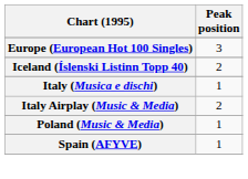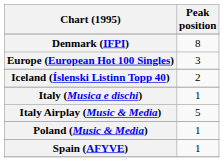 <table class="wikitable sortable plainrowheaders" style="text-align:center">
 <tr>
 <th scope="col">Chart (1995)</th>
 <th scope="col">Peak<br>position</th>
 </tr>
 <tr>
 </tr>
 <tr>
 </tr>
 <tr>
 </tr>
 <tr>
 </tr>
 <tr>
 </tr>
 <tr>
+</tr>
+<tr>
+<th scope="row">Denmark (<a href='#'>IFPI</a>)</th>
+<td>8</td>
 </tr>
 <tr>
 <th scope="row">Europe (<a href='#'>European Hot 100 Singles</a>)</th>
 <td>3</td>
 </tr>
 <tr>
 </tr>
 <tr>
 </tr>
 <tr>
 <th scope="row">Iceland (<a href='#'>Íslenski Listinn Topp 40</a>)</th>
 <td>2</td>
 </tr>
 <tr>
 </tr>
 <tr>
 <th scope="row">Italy (<em><a href='#'>Musica e dischi</a></em>)</th>
 <td>1</td>
 </tr>
 <tr>
 <th scope="row">Italy Airplay (<em><a href='#'>Music & Media</a></em>)</th>
-<td>2</td>
+<td>5</td>
 </tr>
 <tr>
 </tr>
 <tr>
 </tr>
 <tr>
 </tr>
 <tr>
 </tr>
 <tr>
 <th scope="row">Poland (<em><a href='#'>Music & Media</a></em>)</th>
 <td>1</td>
 </tr>
 <tr>
 </tr>
 <tr>
 <th scope="row">Spain (<a href='#'>AFYVE</a>)</th>
 <td>1</td>
 </tr>
 <tr>
 </tr>
 <tr>
 </tr>
 <tr>
 </tr>
 <tr>
 </tr>
 <tr>
 </tr>
 <tr>
 </tr>
 <tr>
 </tr>
 <tr>
 </tr>
 </table>
